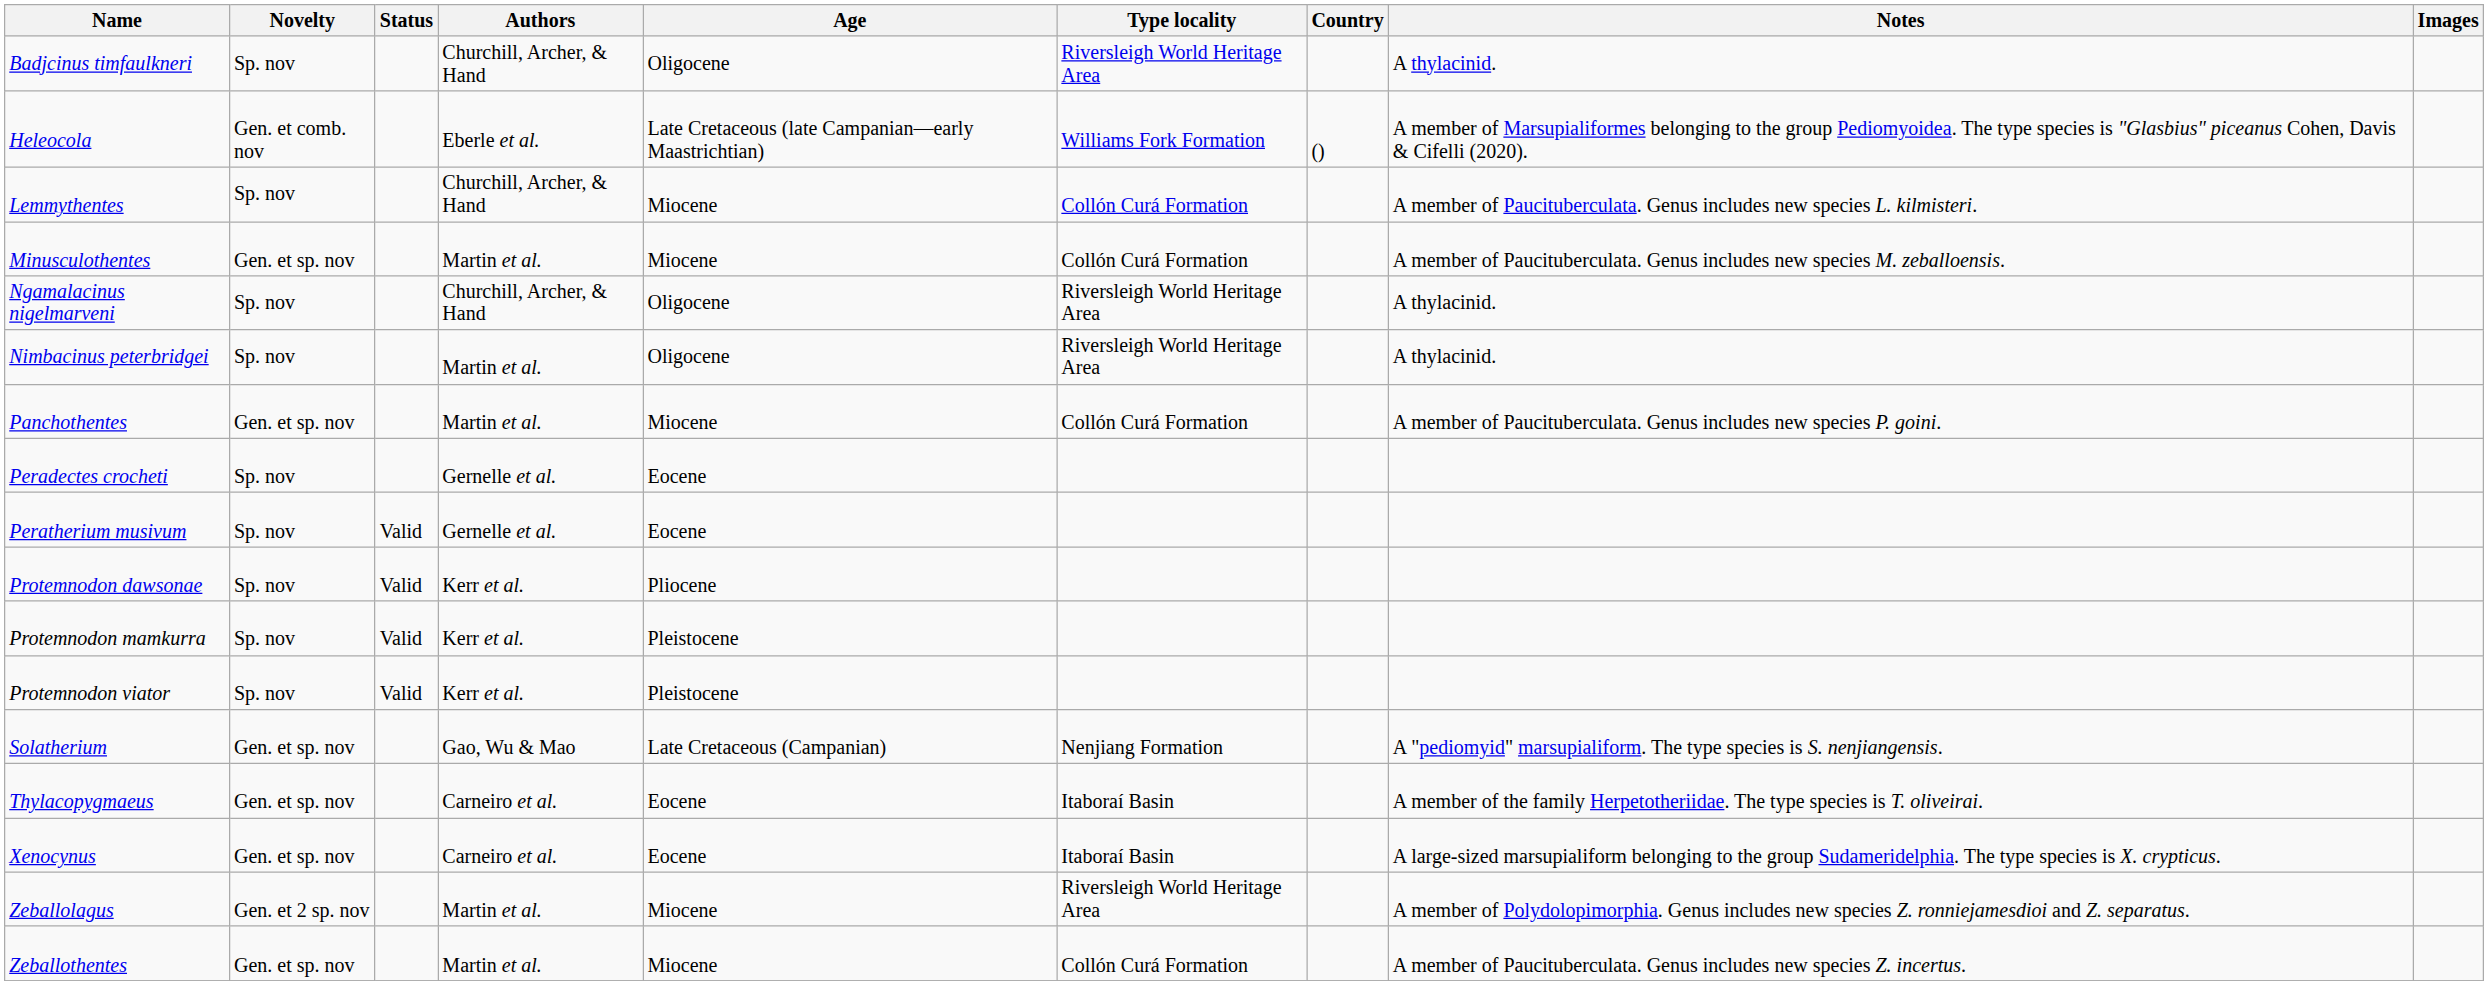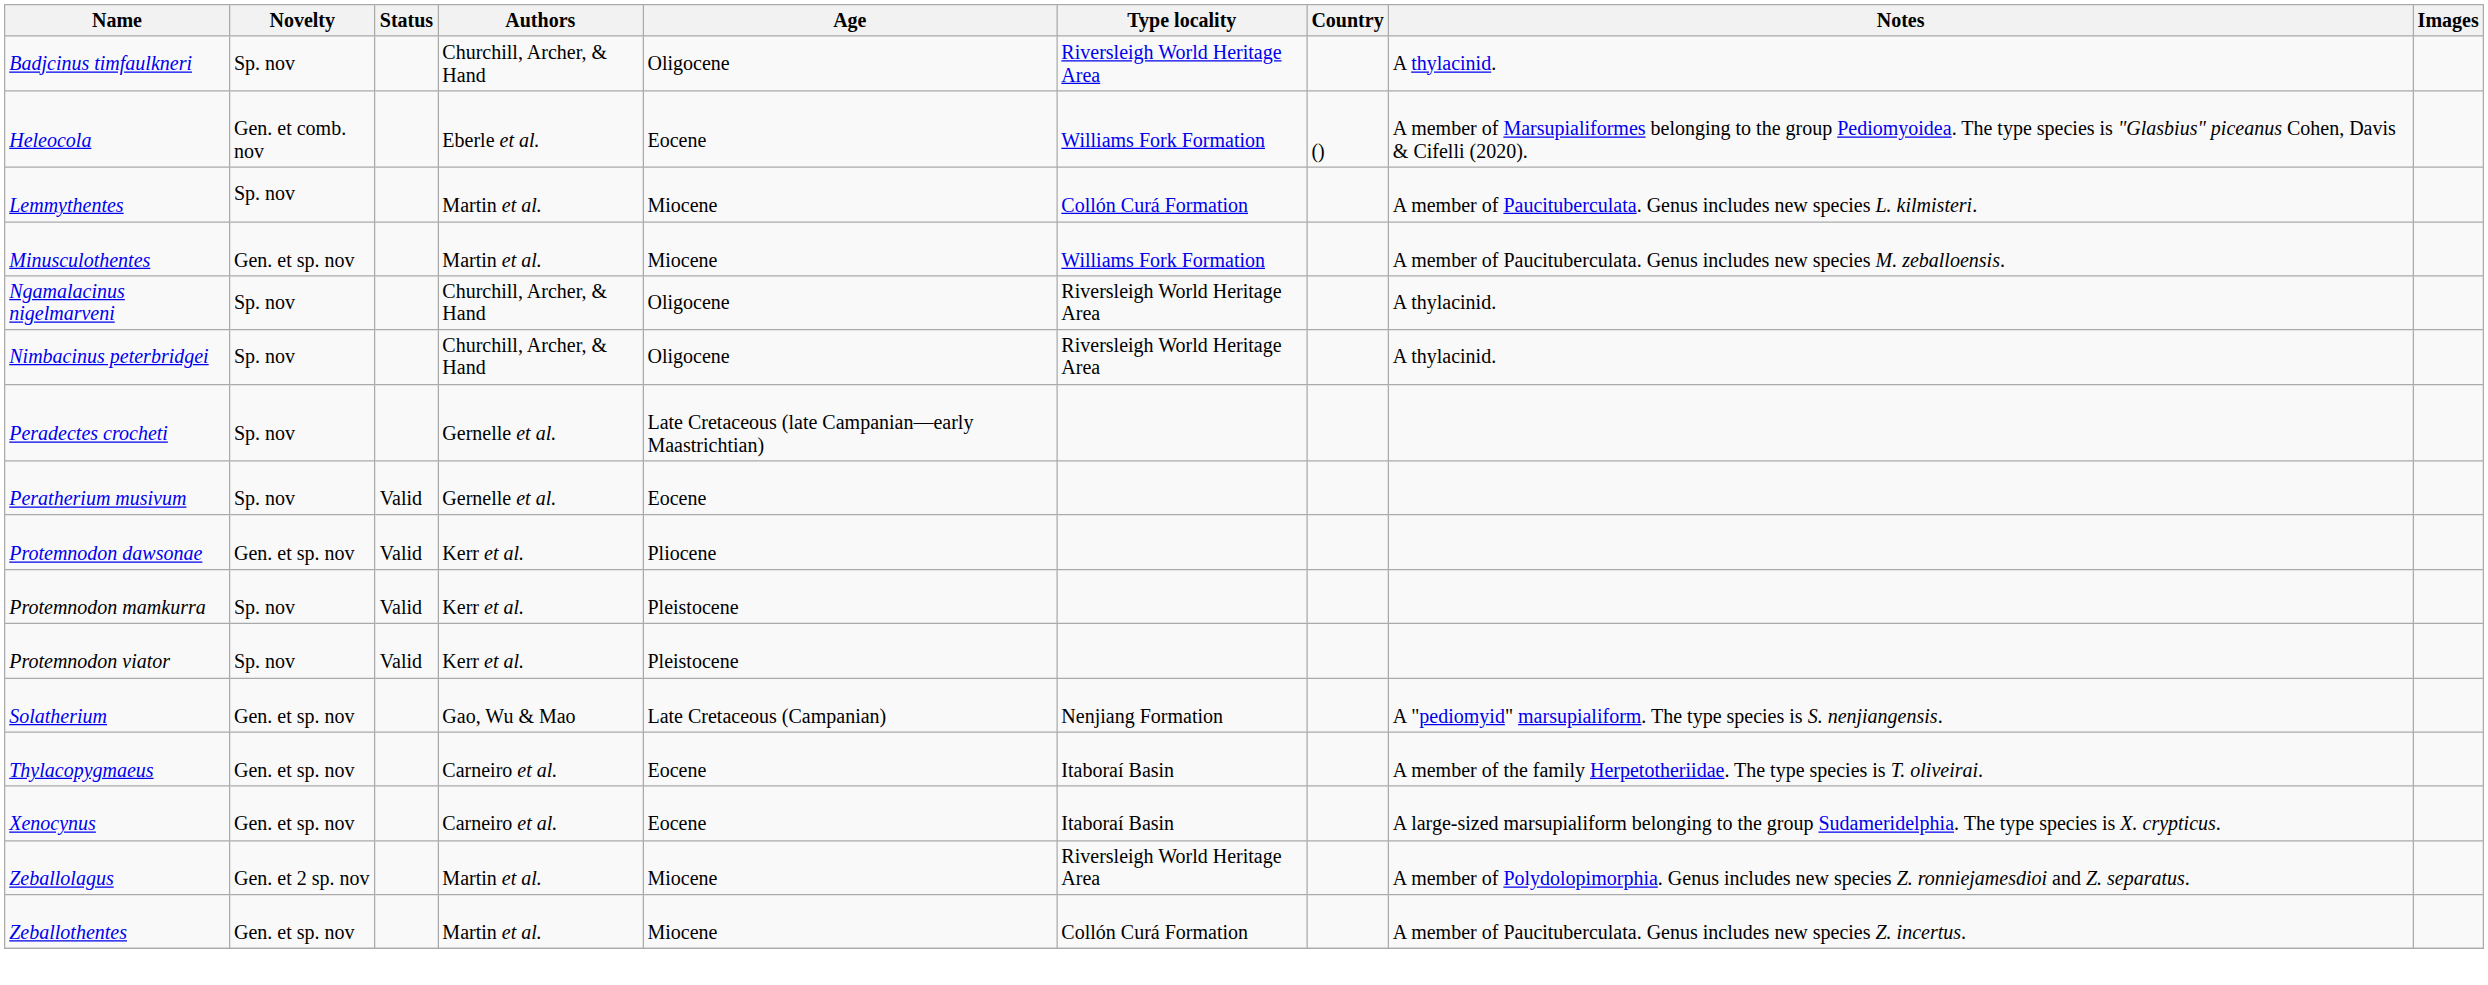 <table class="wikitable sortable" align="center" width="100%">
 <tr>
 <th>Name</th>
 <th>Novelty</th>
 <th>Status</th>
 <th>Authors</th>
 <th>Age</th>
 <th>Type locality</th>
 <th>Country</th>
 <th>Notes</th>
 <th>Images</th>
 </tr>
 <tr>
 <td><a href='#'><em>Badjcinus timfaulkneri</em></a></td>
 <td>Sp. nov</td>
 <td></td>
 <td>Churchill, Archer, & Hand</td>
 <td>Oligocene</td>
 <td><a href='#'>Riversleigh World Heritage Area</a></td>
 <td></td>
 <td>A <a href='#'>thylacinid</a>.</td>
 <td></td>
 </tr>
 <tr>
 <td><br><em><a href='#'>Heleocola</a></em></td>
 <td><br>Gen. et comb. nov</td>
 <td></td>
 <td><br>Eberle <em>et al.</em></td>
-<td><br>Late Cretaceous (late Campanian—early Maastrichtian)</td>
+<td><br>Eocene</td>
 <td><br><a href='#'>Williams Fork Formation</a></td>
 <td><br><br>()</td>
 <td><br>A member of <a href='#'>Marsupialiformes</a> belonging to the group <a href='#'>Pediomyoidea</a>. The type species is <em>"Glasbius" piceanus</em> Cohen, Davis & Cifelli (2020).</td>
 <td></td>
 </tr>
 <tr>
 <td><br><em><a href='#'>Lemmythentes</a></em></td>
 <td>Sp. nov</td>
 <td></td>
-<td>Churchill, Archer, & Hand</td>
+<td><br>Martin <em>et al.</em></td>
 <td><br>Miocene</td>
 <td><br><a href='#'>Collón Curá Formation</a></td>
 <td><br></td>
 <td><br>A member of <a href='#'>Paucituberculata</a>. Genus includes new species <em>L. kilmisteri</em>.</td>
 <td></td>
 </tr>
 <tr>
 <td><br><em><a href='#'>Minusculothentes</a></em></td>
 <td><br>Gen. et sp. nov</td>
 <td></td>
 <td><br>Martin <em>et al.</em></td>
 <td><br>Miocene</td>
-<td><br>Collón Curá Formation</td>
+<td><br><a href='#'>Williams Fork Formation</a></td>
 <td><br></td>
 <td><br>A member of Paucituberculata. Genus includes new species <em>M. zeballoensis</em>.</td>
 <td></td>
 </tr>
 <tr>
 <td><a href='#'><em>Ngamalacinus nigelmarveni</em></a></td>
 <td>Sp. nov</td>
 <td></td>
 <td>Churchill, Archer, & Hand</td>
 <td>Oligocene</td>
 <td>Riversleigh World Heritage Area</td>
 <td></td>
 <td>A thylacinid.</td>
 <td></td>
 </tr>
 <tr>
 <td><a href='#'><em>Nimbacinus peterbridgei</em></a></td>
 <td>Sp. nov</td>
 <td></td>
-<td><br>Martin <em>et al.</em></td>
+<td>Churchill, Archer, & Hand</td>
 <td>Oligocene</td>
 <td>Riversleigh World Heritage Area</td>
 <td></td>
 <td>A thylacinid.</td>
 <td></td>
 </tr>
 <tr>
-<td><br><em><a href='#'>Panchothentes</a></em></td>
-<td><br>Gen. et sp. nov</td>
-<td></td>
-<td><br>Martin <em>et al.</em></td>
-<td><br>Miocene</td>
-<td><br>Collón Curá Formation</td>
-<td><br></td>
-<td><br>A member of Paucituberculata. Genus includes new species <em>P. goini</em>.</td>
-<td></td>
-</tr>
-<tr>
 <td><br><em><a href='#'>Peradectes crocheti</a></em></td>
 <td><br>Sp. nov</td>
 <td></td>
 <td><br>Gernelle <em>et al.</em></td>
-<td><br>Eocene</td>
+<td><br>Late Cretaceous (late Campanian—early Maastrichtian)</td>
 <td></td>
 <td><br></td>
 <td></td>
 <td></td>
 </tr>
 <tr>
 <td><br><em><a href='#'>Peratherium musivum</a></em></td>
 <td><br>Sp. nov</td>
 <td><br>Valid</td>
 <td><br>Gernelle <em>et al.</em></td>
 <td><br>Eocene</td>
 <td></td>
 <td><br></td>
 <td></td>
 <td></td>
 </tr>
 <tr>
 <td><br><em><a href='#'>Protemnodon dawsonae</a></em></td>
-<td><br>Sp. nov</td>
+<td><br>Gen. et sp. nov</td>
 <td><br>Valid</td>
 <td><br>Kerr <em>et al.</em></td>
 <td><br>Pliocene</td>
 <td></td>
 <td><br></td>
 <td></td>
 <td></td>
 </tr>
 <tr>
 <td><br><em>Protemnodon mamkurra</em></td>
 <td><br>Sp. nov</td>
 <td><br>Valid</td>
 <td><br>Kerr <em>et al.</em></td>
 <td><br>Pleistocene</td>
 <td></td>
 <td><br></td>
 <td></td>
 <td></td>
 </tr>
 <tr>
 <td><br><em>Protemnodon viator</em></td>
 <td><br>Sp. nov</td>
 <td><br>Valid</td>
 <td><br>Kerr <em>et al.</em></td>
 <td><br>Pleistocene</td>
 <td></td>
 <td><br></td>
 <td></td>
 <td></td>
 </tr>
 <tr>
 <td><br><em><a href='#'>Solatherium</a></em></td>
 <td><br>Gen. et sp. nov</td>
 <td></td>
 <td><br>Gao, Wu & Mao</td>
 <td><br>Late Cretaceous (Campanian)</td>
 <td><br>Nenjiang Formation</td>
 <td><br></td>
 <td><br>A "<a href='#'>pediomyid</a>" <a href='#'>marsupialiform</a>. The type species is <em>S. nenjiangensis</em>.</td>
 <td></td>
 </tr>
 <tr>
 <td><br><em><a href='#'>Thylacopygmaeus</a></em></td>
 <td><br>Gen. et sp. nov</td>
 <td></td>
 <td><br>Carneiro <em>et al.</em></td>
 <td><br>Eocene</td>
 <td><br>Itaboraí Basin</td>
 <td><br></td>
 <td><br>A member of the family <a href='#'>Herpetotheriidae</a>. The type species is <em>T. oliveirai</em>.</td>
 <td></td>
 </tr>
 <tr>
 <td><br><em><a href='#'>Xenocynus</a></em></td>
 <td><br>Gen. et sp. nov</td>
 <td></td>
 <td><br>Carneiro <em>et al.</em></td>
 <td><br>Eocene</td>
 <td><br>Itaboraí Basin</td>
 <td><br></td>
 <td><br>A large-sized marsupialiform belonging to the group <a href='#'>Sudameridelphia</a>. The type species is <em>X. crypticus</em>.</td>
 <td></td>
 </tr>
 <tr>
 <td><br><em><a href='#'>Zeballolagus</a></em></td>
 <td><br>Gen. et 2 sp. nov</td>
 <td></td>
 <td><br>Martin <em>et al.</em></td>
 <td><br>Miocene</td>
 <td>Riversleigh World Heritage Area</td>
 <td><br></td>
 <td><br>A member of <a href='#'>Polydolopimorphia</a>. Genus includes new species <em>Z. ronniejamesdioi</em> and <em>Z. separatus</em>.</td>
 <td></td>
 </tr>
 <tr>
 <td><br><em><a href='#'>Zeballothentes</a></em></td>
 <td><br>Gen. et sp. nov</td>
 <td></td>
 <td><br>Martin <em>et al.</em></td>
 <td><br>Miocene</td>
 <td><br>Collón Curá Formation</td>
 <td><br></td>
 <td><br>A member of Paucituberculata. Genus includes new species <em>Z. incertus</em>.</td>
 <td></td>
 </tr>
 <tr>
 </tr>
 </table>
